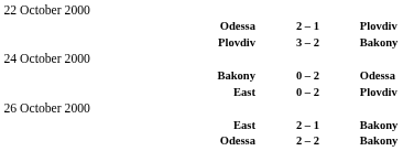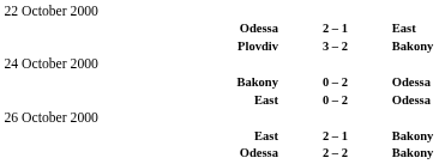 <table width=100% cellspacing=1>
 <tr>
 <th width=25%></th>
 <th width=10%></th>
 <th></th>
 </tr>
 <tr>
 <td>22 October 2000</td>
 </tr>
 <tr style=font-size:90%>
 <td align=right><strong>Odessa</strong></td>
 <td align=center><strong>2 – 1</strong></td>
-<td><strong>Plovdiv</strong></td>
+<td><strong>East</strong></td>
 </tr>
 <tr style=font-size:90%>
 <td align=right><strong>Plovdiv</strong></td>
 <td align=center><strong>3 – 2</strong></td>
 <td><strong>Bakony</strong></td>
 </tr>
 <tr>
 <td>24 October 2000</td>
 </tr>
 <tr style=font-size:90%>
 <td align=right><strong>Bakony</strong></td>
 <td align=center><strong>0 – 2</strong></td>
 <td><strong>Odessa</strong></td>
 </tr>
 <tr style=font-size:90%>
 <td align=right><strong>East</strong></td>
 <td align=center><strong>0 – 2</strong></td>
-<td><strong>Plovdiv</strong></td>
+<td><strong>Odessa</strong></td>
 </tr>
 <tr>
 <td>26 October 2000</td>
 </tr>
 <tr style=font-size:90%>
 <td align=right><strong>East</strong></td>
 <td align=center><strong>2 – 1</strong></td>
 <td><strong>Bakony</strong></td>
 </tr>
 <tr style=font-size:90%>
 <td align=right><strong>Odessa</strong></td>
 <td align=center><strong>2 – 2</strong></td>
 <td><strong>Bakony</strong></td>
 </tr>
 </table>
